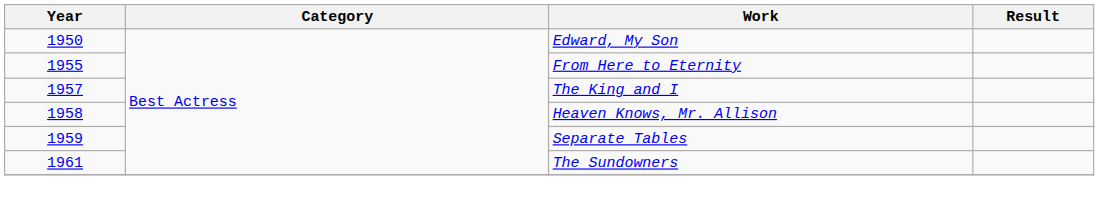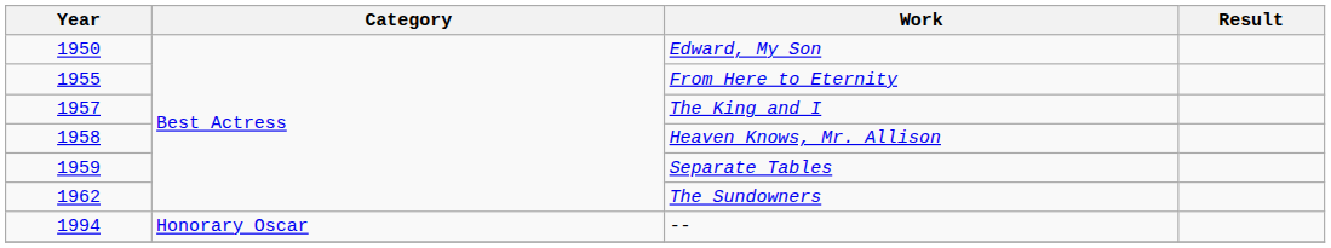 <table class="wikitable" width="75%" cellpadding="5">
 <tr>
 <th width="10%">Year</th>
 <th width="35%">Category</th>
 <th width="35%">Work</th>
 <th width="10%">Result</th>
 </tr>
 <tr>
 <td style="text-align:center;"><a href='#'>1950</a></td>
 <td rowspan="6"><a href='#'>Best Actress</a></td>
 <td><em><a href='#'>Edward, My Son</a></em></td>
 <td></td>
 </tr>
 <tr>
 <td style="text-align:center;"><a href='#'>1955</a></td>
 <td><em><a href='#'>From Here to Eternity</a></em></td>
 <td></td>
 </tr>
 <tr>
 <td style="text-align:center;"><a href='#'>1957</a></td>
 <td><em><a href='#'>The King and I</a></em></td>
 <td></td>
 </tr>
 <tr>
 <td style="text-align:center;"><a href='#'>1958</a></td>
 <td><em><a href='#'>Heaven Knows, Mr. Allison</a></em></td>
 <td></td>
 </tr>
 <tr>
 <td style="text-align:center;"><a href='#'>1959</a></td>
 <td><em><a href='#'>Separate Tables</a></em></td>
 <td></td>
 </tr>
 <tr>
-<td style="text-align:center;"><a href='#'>1961</a></td>
+<td style="text-align:center;"><a href='#'>1962</a></td>
 <td><em><a href='#'>The Sundowners</a></em></td>
+<td></td>
+</tr>
+<tr>
+<td style="text-align:center;"><a href='#'>1994</a></td>
+<td><a href='#'>Honorary Oscar</a></td>
+<td>--</td>
 <td></td>
 </tr>
 <tr>
 </tr>
 </table>
